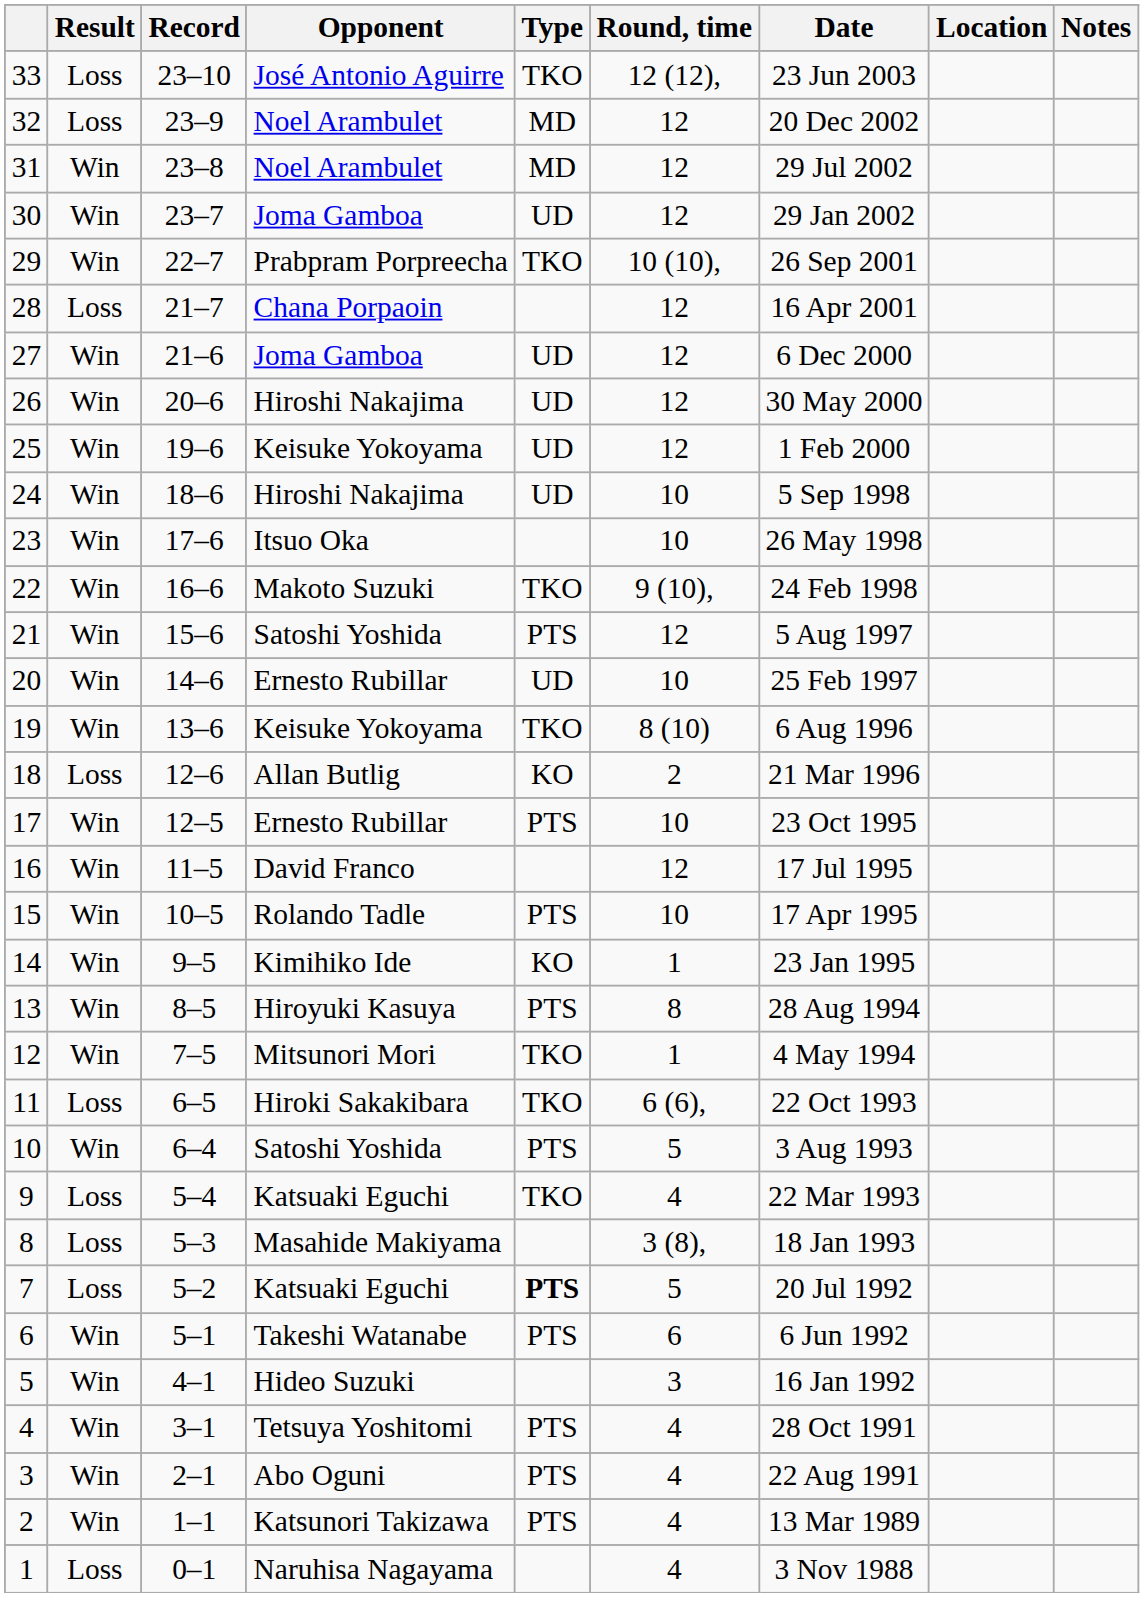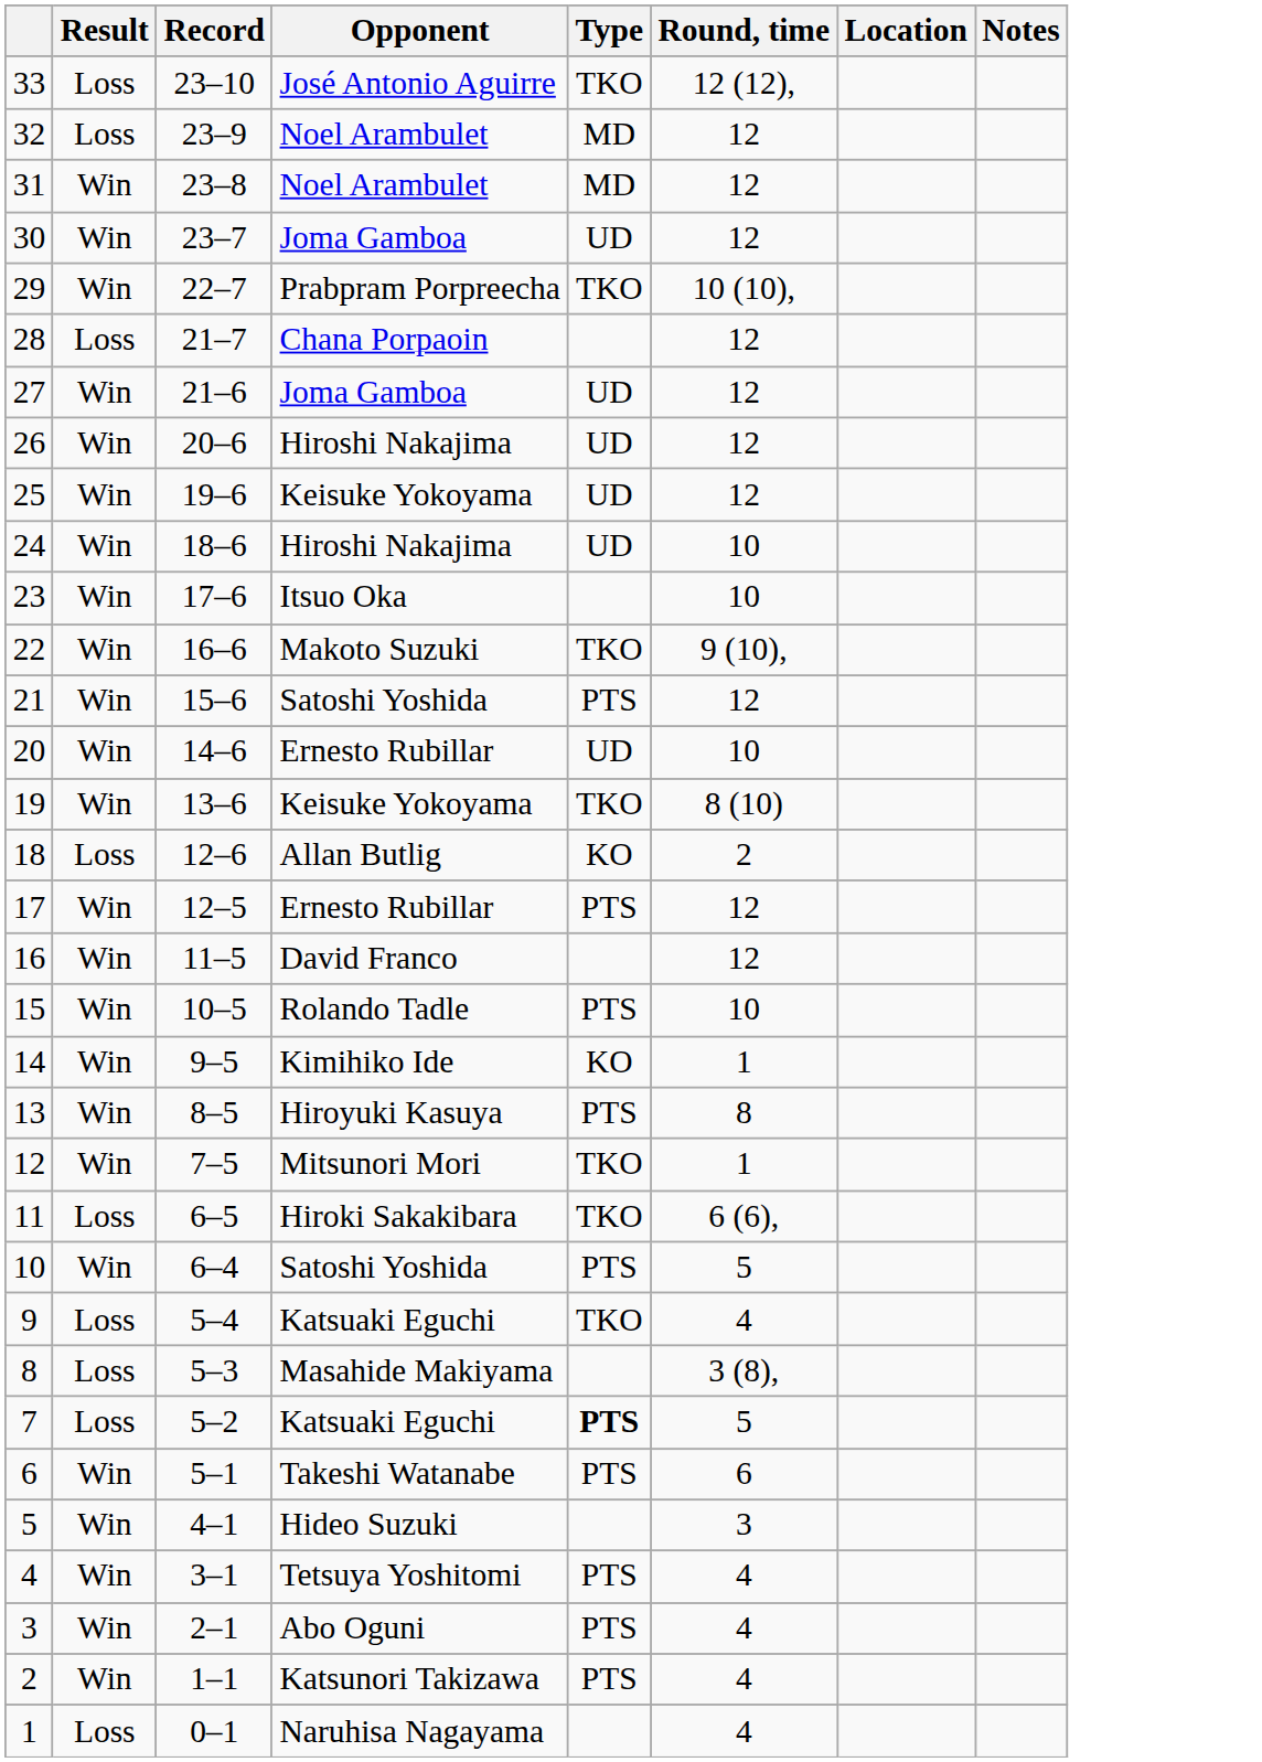 <table class="wikitable" style="text-align:center">
 <tr>
 <th></th>
 <th>Result</th>
 <th>Record</th>
 <th>Opponent</th>
 <th>Type</th>
 <th>Round, time</th>
-<th>Date</th>
 <th>Location</th>
 <th>Notes</th>
 </tr>
 <tr>
 <td>33</td>
 <td>Loss</td>
 <td>23–10</td>
 <td align=left> <a href='#'>José Antonio Aguirre</a></td>
 <td>TKO</td>
 <td>12 (12), </td>
-<td>23 Jun 2003</td>
 <td align=left> </td>
 <td align=left></td>
 </tr>
 <tr>
 <td>32</td>
 <td>Loss</td>
 <td>23–9</td>
 <td align=left> <a href='#'>Noel Arambulet</a></td>
 <td>MD</td>
 <td>12</td>
-<td>20 Dec 2002</td>
 <td align=left> </td>
 <td align=left></td>
 </tr>
 <tr>
 <td>31</td>
 <td>Win</td>
 <td>23–8</td>
 <td align=left> <a href='#'>Noel Arambulet</a></td>
 <td>MD</td>
 <td>12</td>
-<td>29 Jul 2002</td>
 <td align=left> </td>
 <td align=left></td>
 </tr>
 <tr>
 <td>30</td>
 <td>Win</td>
 <td>23–7</td>
 <td align=left> <a href='#'>Joma Gamboa</a></td>
 <td>UD</td>
 <td>12</td>
-<td>29 Jan 2002</td>
 <td align=left> </td>
 <td align=left></td>
 </tr>
 <tr>
 <td>29</td>
 <td>Win</td>
 <td>22–7</td>
 <td align=left> Prabpram Porpreecha</td>
 <td>TKO</td>
 <td>10 (10), </td>
-<td>26 Sep 2001</td>
 <td align=left> </td>
 <td align=left></td>
 </tr>
 <tr>
 <td>28</td>
 <td>Loss</td>
 <td>21–7</td>
 <td align=left> <a href='#'>Chana Porpaoin</a></td>
 <td></td>
 <td>12</td>
-<td>16 Apr 2001</td>
 <td align=left> </td>
 <td align=left></td>
 </tr>
 <tr>
 <td>27</td>
 <td>Win</td>
 <td>21–6</td>
 <td align=left> <a href='#'>Joma Gamboa</a></td>
 <td>UD</td>
 <td>12</td>
-<td>6 Dec 2000</td>
 <td align=left> </td>
 <td align=left></td>
 </tr>
 <tr>
 <td>26</td>
 <td>Win</td>
 <td>20–6</td>
 <td align=left> Hiroshi Nakajima</td>
 <td>UD</td>
 <td>12</td>
-<td>30 May 2000</td>
 <td align=left> </td>
 <td align=left></td>
 </tr>
 <tr>
 <td>25</td>
 <td>Win</td>
 <td>19–6</td>
 <td align=left> Keisuke Yokoyama</td>
 <td>UD</td>
 <td>12</td>
-<td>1 Feb 2000</td>
 <td align=left> </td>
 <td align=left></td>
 </tr>
 <tr>
 <td>24</td>
 <td>Win</td>
 <td>18–6</td>
 <td align=left> Hiroshi Nakajima</td>
 <td>UD</td>
 <td>10</td>
-<td>5 Sep 1998</td>
 <td align=left> </td>
 <td align=left></td>
 </tr>
 <tr>
 <td>23</td>
 <td>Win</td>
 <td>17–6</td>
 <td align=left> Itsuo Oka</td>
 <td></td>
 <td>10</td>
-<td>26 May 1998</td>
 <td align=left> </td>
 <td align=left></td>
 </tr>
 <tr>
 <td>22</td>
 <td>Win</td>
 <td>16–6</td>
 <td align=left> Makoto Suzuki</td>
 <td>TKO</td>
 <td>9 (10), </td>
-<td>24 Feb 1998</td>
 <td align=left> </td>
 <td align=left></td>
 </tr>
 <tr>
 <td>21</td>
 <td>Win</td>
 <td>15–6</td>
 <td align=left> Satoshi Yoshida</td>
 <td>PTS</td>
 <td>12</td>
-<td>5 Aug 1997</td>
 <td align=left> </td>
 <td align=left></td>
 </tr>
 <tr>
 <td>20</td>
 <td>Win</td>
 <td>14–6</td>
 <td align=left> Ernesto Rubillar</td>
 <td>UD</td>
 <td>10</td>
-<td>25 Feb 1997</td>
 <td align=left> </td>
 <td align=left></td>
 </tr>
 <tr>
 <td>19</td>
 <td>Win</td>
 <td>13–6</td>
 <td align=left> Keisuke Yokoyama</td>
 <td>TKO</td>
 <td>8 (10)</td>
-<td>6 Aug 1996</td>
 <td align=left> </td>
 <td align=left></td>
 </tr>
 <tr>
 <td>18</td>
 <td>Loss</td>
 <td>12–6</td>
 <td align=left> Allan Butlig</td>
 <td>KO</td>
 <td>2</td>
-<td>21 Mar 1996</td>
 <td align=left> </td>
 <td align=left></td>
 </tr>
 <tr>
 <td>17</td>
 <td>Win</td>
 <td>12–5</td>
 <td align=left> Ernesto Rubillar</td>
 <td>PTS</td>
-<td>10</td>
-<td>23 Oct 1995</td>
+<td>12</td>
 <td align=left> </td>
 <td align=left></td>
 </tr>
 <tr>
 <td>16</td>
 <td>Win</td>
 <td>11–5</td>
 <td align=left> David Franco</td>
 <td></td>
 <td>12</td>
-<td>17 Jul 1995</td>
 <td align=left> </td>
 <td align=left></td>
 </tr>
 <tr>
 <td>15</td>
 <td>Win</td>
 <td>10–5</td>
 <td align=left> Rolando Tadle</td>
 <td>PTS</td>
 <td>10</td>
-<td>17 Apr 1995</td>
 <td align=left> </td>
 <td align=left></td>
 </tr>
 <tr>
 <td>14</td>
 <td>Win</td>
 <td>9–5</td>
 <td align=left> Kimihiko Ide</td>
 <td>KO</td>
 <td>1</td>
-<td>23 Jan 1995</td>
 <td align=left> </td>
 <td align=left></td>
 </tr>
 <tr>
 <td>13</td>
 <td>Win</td>
 <td>8–5</td>
 <td align=left> Hiroyuki Kasuya</td>
 <td>PTS</td>
 <td>8</td>
-<td>28 Aug 1994</td>
 <td align=left> </td>
 <td align=left></td>
 </tr>
 <tr>
 <td>12</td>
 <td>Win</td>
 <td>7–5</td>
 <td align=left> Mitsunori Mori</td>
 <td>TKO</td>
 <td>1</td>
-<td>4 May 1994</td>
 <td align=left> </td>
 <td align=left></td>
 </tr>
 <tr>
 <td>11</td>
 <td>Loss</td>
 <td>6–5</td>
 <td align=left> Hiroki Sakakibara</td>
 <td>TKO</td>
 <td>6 (6), </td>
-<td>22 Oct 1993</td>
 <td align=left> </td>
 <td align=left></td>
 </tr>
 <tr>
 <td>10</td>
 <td>Win</td>
 <td>6–4</td>
 <td align=left> Satoshi Yoshida</td>
 <td>PTS</td>
 <td>5</td>
-<td>3 Aug 1993</td>
 <td align=left> </td>
 <td align=left></td>
 </tr>
 <tr>
 <td>9</td>
 <td>Loss</td>
 <td>5–4</td>
 <td align=left> Katsuaki Eguchi</td>
 <td>TKO</td>
 <td>4</td>
-<td>22 Mar 1993</td>
 <td align=left> </td>
 <td align=left></td>
 </tr>
 <tr>
 <td>8</td>
 <td>Loss</td>
 <td>5–3</td>
 <td align=left> Masahide Makiyama</td>
 <td></td>
 <td>3 (8), </td>
-<td>18 Jan 1993</td>
 <td align=left> </td>
 <td align=left></td>
 </tr>
 <tr>
 <td>7</td>
 <td>Loss</td>
 <td>5–2</td>
 <td align=left> Katsuaki Eguchi</td>
 <td><strong>PTS</strong></td>
 <td>5</td>
-<td>20 Jul 1992</td>
 <td align=left> </td>
 <td align=left></td>
 </tr>
 <tr>
 <td>6</td>
 <td>Win</td>
 <td>5–1</td>
 <td align=left> Takeshi Watanabe</td>
 <td>PTS</td>
 <td>6</td>
-<td>6 Jun 1992</td>
 <td align=left> </td>
 <td align=left></td>
 </tr>
 <tr>
 <td>5</td>
 <td>Win</td>
 <td>4–1</td>
 <td align=left> Hideo Suzuki</td>
 <td></td>
 <td>3</td>
-<td>16 Jan 1992</td>
 <td align=left> </td>
 <td align=left></td>
 </tr>
 <tr>
 <td>4</td>
 <td>Win</td>
 <td>3–1</td>
 <td align=left> Tetsuya Yoshitomi</td>
 <td>PTS</td>
 <td>4</td>
-<td>28 Oct 1991</td>
 <td align=left> </td>
 <td align=left></td>
 </tr>
 <tr>
 <td>3</td>
 <td>Win</td>
 <td>2–1</td>
 <td align=left> Abo Oguni</td>
 <td>PTS</td>
 <td>4</td>
-<td>22 Aug 1991</td>
 <td align=left> </td>
 <td align=left></td>
 </tr>
 <tr>
 <td>2</td>
 <td>Win</td>
 <td>1–1</td>
 <td align=left> Katsunori Takizawa</td>
 <td>PTS</td>
 <td>4</td>
-<td>13 Mar 1989</td>
 <td align=left> </td>
 <td align=left></td>
 </tr>
 <tr>
 <td>1</td>
 <td>Loss</td>
 <td>0–1</td>
 <td align=left> Naruhisa Nagayama</td>
 <td></td>
 <td>4</td>
-<td>3 Nov 1988</td>
 <td align=left> </td>
 <td align=left></td>
 </tr>
 </table>
